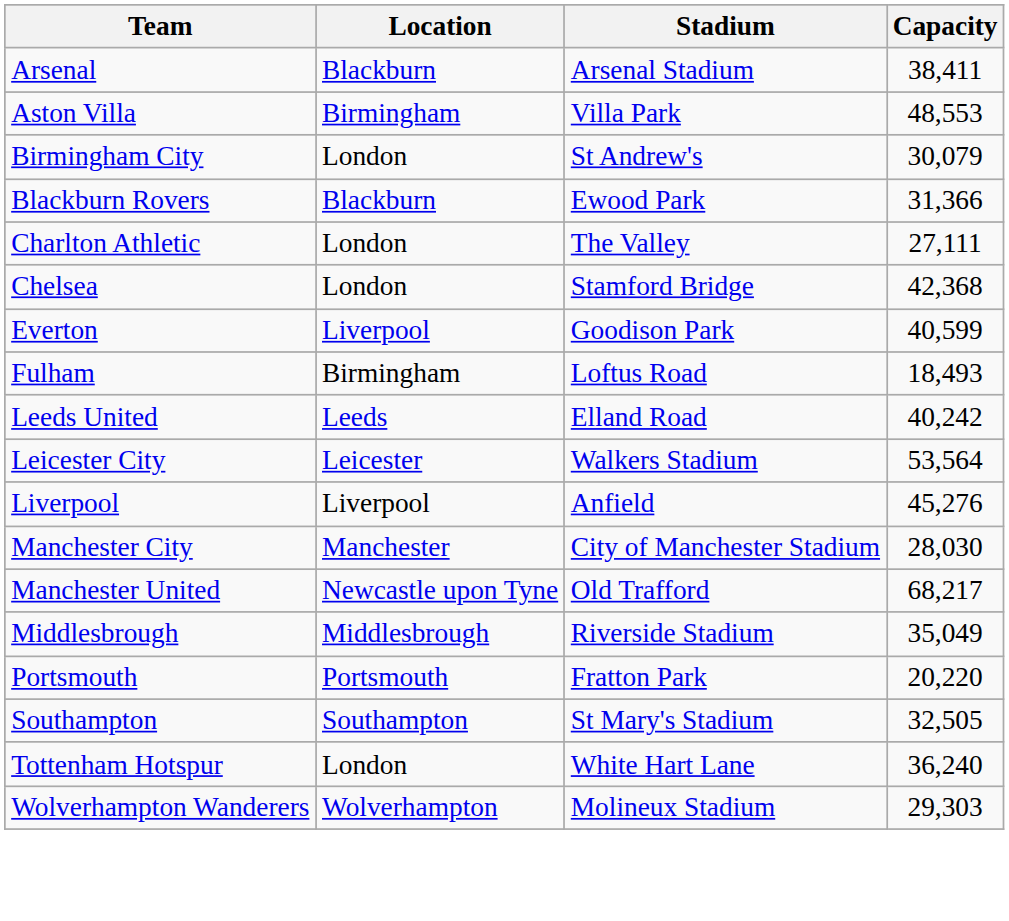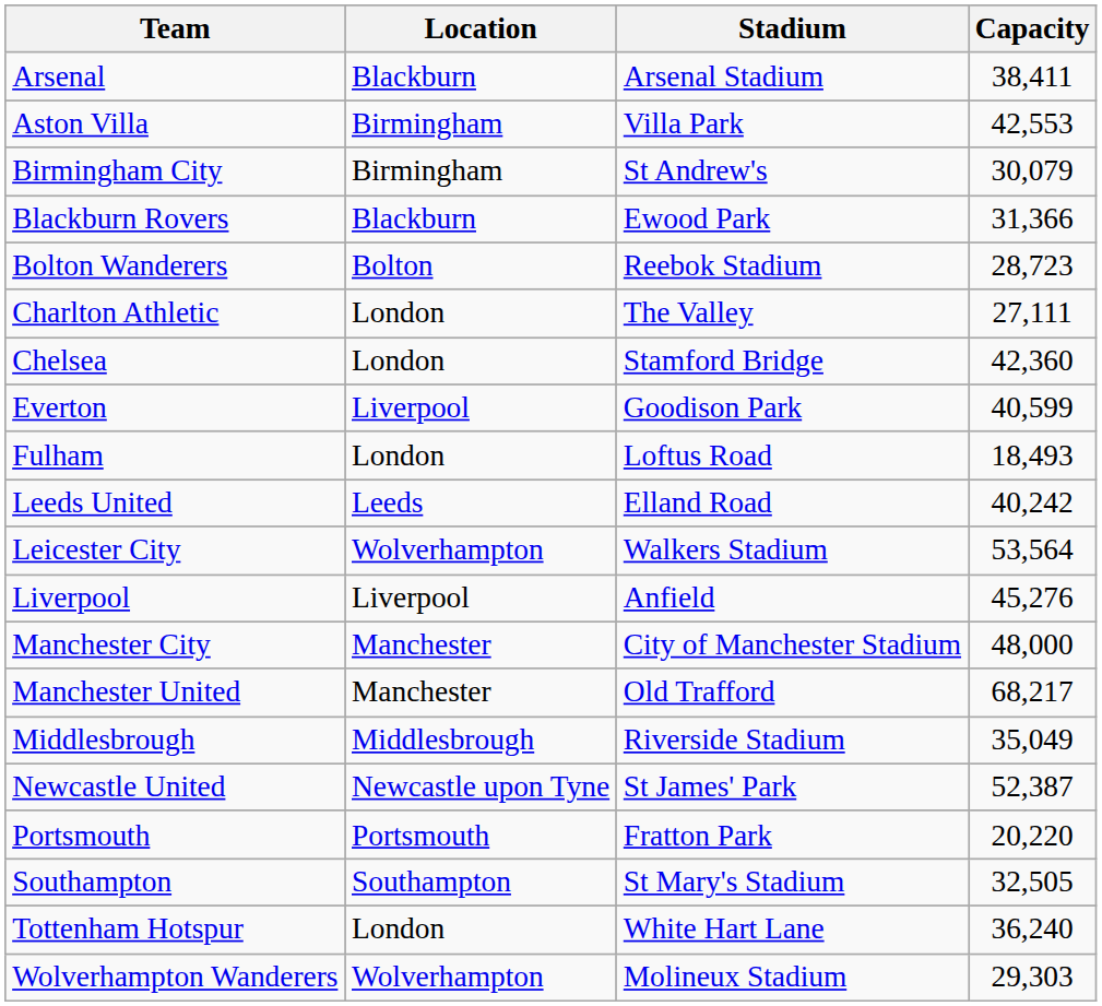 <table class="wikitable sortable">
 <tr>
 <th>Team</th>
 <th>Location</th>
 <th>Stadium</th>
 <th>Capacity</th>
 </tr>
 <tr>
 <td><a href='#'>Arsenal</a></td>
 <td><a href='#'>Blackburn</a></td>
 <td><a href='#'>Arsenal Stadium</a></td>
 <td align="center">38,411</td>
 </tr>
 <tr>
 <td><a href='#'>Aston Villa</a></td>
 <td><a href='#'>Birmingham</a> </td>
 <td><a href='#'>Villa Park</a></td>
-<td align="center">48,553</td>
+<td align="center">42,553</td>
 </tr>
 <tr>
 <td><a href='#'>Birmingham City</a></td>
-<td>London </td>
+<td>Birmingham </td>
 <td><a href='#'>St Andrew's</a></td>
 <td align="center">30,079</td>
 </tr>
 <tr>
 <td><a href='#'>Blackburn Rovers</a></td>
 <td><a href='#'>Blackburn</a></td>
 <td><a href='#'>Ewood Park</a></td>
 <td align="center">31,366</td>
+</tr>
+<tr>
+<td><a href='#'>Bolton Wanderers</a></td>
+<td><a href='#'>Bolton</a></td>
+<td><a href='#'>Reebok Stadium</a></td>
+<td align="center">28,723</td>
 </tr>
 <tr>
 <td><a href='#'>Charlton Athletic</a></td>
 <td>London </td>
 <td><a href='#'>The Valley</a></td>
 <td align="center">27,111</td>
 </tr>
 <tr>
 <td><a href='#'>Chelsea</a></td>
 <td>London </td>
 <td><a href='#'>Stamford Bridge</a></td>
-<td align="center">42,368</td>
+<td align="center">42,360</td>
 </tr>
 <tr>
 <td><a href='#'>Everton</a></td>
 <td><a href='#'>Liverpool</a> </td>
 <td><a href='#'>Goodison Park</a></td>
 <td align="center">40,599</td>
 </tr>
 <tr>
 <td><a href='#'>Fulham</a></td>
-<td>Birmingham </td>
+<td>London </td>
 <td><a href='#'>Loftus Road</a></td>
 <td align="center">18,493</td>
 </tr>
 <tr>
 <td><a href='#'>Leeds United</a></td>
 <td><a href='#'>Leeds</a></td>
 <td><a href='#'>Elland Road</a></td>
 <td align="center">40,242</td>
 </tr>
 <tr>
 <td><a href='#'>Leicester City</a></td>
-<td><a href='#'>Leicester</a></td>
+<td><a href='#'>Wolverhampton</a></td>
 <td><a href='#'>Walkers Stadium</a></td>
 <td align="center">53,564</td>
 </tr>
 <tr>
 <td><a href='#'>Liverpool</a></td>
 <td>Liverpool </td>
 <td><a href='#'>Anfield</a></td>
 <td align="center">45,276</td>
 </tr>
 <tr>
 <td><a href='#'>Manchester City</a></td>
 <td><a href='#'>Manchester</a> </td>
 <td><a href='#'>City of Manchester Stadium</a></td>
-<td align="center">28,030</td>
+<td align="center">48,000</td>
 </tr>
 <tr>
 <td><a href='#'>Manchester United</a></td>
-<td><a href='#'>Newcastle upon Tyne</a></td>
+<td>Manchester </td>
 <td><a href='#'>Old Trafford</a></td>
 <td align="center">68,217</td>
 </tr>
 <tr>
 <td><a href='#'>Middlesbrough</a></td>
 <td><a href='#'>Middlesbrough</a></td>
 <td><a href='#'>Riverside Stadium</a></td>
 <td align="center">35,049</td>
+</tr>
+<tr>
+<td><a href='#'>Newcastle United</a></td>
+<td><a href='#'>Newcastle upon Tyne</a></td>
+<td><a href='#'>St James' Park</a></td>
+<td align="center">52,387</td>
 </tr>
 <tr>
 <td><a href='#'>Portsmouth</a></td>
 <td><a href='#'>Portsmouth</a></td>
 <td><a href='#'>Fratton Park</a></td>
 <td align="center">20,220</td>
 </tr>
 <tr>
 <td><a href='#'>Southampton</a></td>
 <td><a href='#'>Southampton</a></td>
 <td><a href='#'>St Mary's Stadium</a></td>
 <td align="center">32,505</td>
 </tr>
 <tr>
 <td><a href='#'>Tottenham Hotspur</a></td>
 <td>London </td>
 <td><a href='#'>White Hart Lane</a></td>
 <td align="center">36,240</td>
 </tr>
 <tr>
 <td><a href='#'>Wolverhampton Wanderers</a></td>
 <td><a href='#'>Wolverhampton</a></td>
 <td><a href='#'>Molineux Stadium</a></td>
 <td align="center">29,303</td>
 </tr>
 </table>
